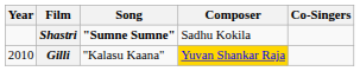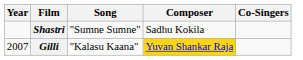 <table class= "wikitable">
 <tr>
 <th>Year</th>
 <th>Film</th>
 <th>Song</th>
 <th>Composer</th>
 <th>Co-Singers</th>
 </tr>
 <tr>
 <td></td>
 <th><em>Shastri</em></th>
-<td><strong>"Sumne Sumne"</strong></td>
+<td>"Sumne Sumne"</td>
 <td>Sadhu Kokila</td>
 <td></td>
 </tr>
 <tr>
-<td>2010</td>
+<td>2007</td>
 <th><em>Gilli</em></th>
 <td>"Kalasu Kaana"</td>
 <td style="background: gold;"><a href='#'>Yuvan Shankar Raja</a></td>
 <td></td>
 </tr>
 </table>
